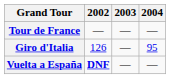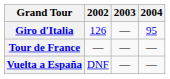 <table class="wikitable plainrowheaders">
 <tr>
 <th>Grand Tour</th>
 <th scope="col">2002</th>
 <th scope="col">2003</th>
 <th scope="col">2004</th>
 </tr>
 <tr style="text-align:center;">
+<th scope="row"> <a href='#'>Giro d'Italia</a></th>
+<td style="text-align:center;"><a href='#'>126</a></td>
+<td>—</td>
+<td style="text-align:center;"><a href='#'>95</a></td>
+</tr>
+<tr style="text-align:center;">
 <th scope="row"> <a href='#'>Tour de France</a></th>
 <td>—</td>
 <td>—</td>
 <td>—</td>
 </tr>
 <tr style="text-align:center;">
-<th scope="row"> <a href='#'>Giro d'Italia</a></th>
-<td style="text-align:center;"><a href='#'>126</a></td>
-<td>—</td>
-<td style="text-align:center;"><a href='#'>95</a></td>
-</tr>
-<tr style="text-align:center;">
 <th scope="row"> <a href='#'>Vuelta a España</a></th>
-<td style="text-align:center;"><strong><a href='#'>DNF</a></strong></td>
+<td style="text-align:center;"><a href='#'>DNF</a></td>
 <td>—</td>
 <td>—</td>
 </tr>
 </table>
